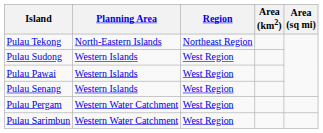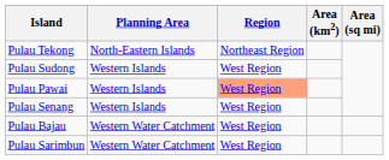 <table class="wikitable sortable static-row-numbers static-row-header-hash" id="SGIsland2">
 <tr bgcolor="#CCCCCC">
 <th>Island</th>
 <th><a href='#'>Planning Area</a></th>
 <th><a href='#'>Region</a></th>
 <th>Area<br>(km<sup>2</sup>)</th>
 <th>Area<br>(sq mi)</th>
 </tr>
 <tr>
 <td><a href='#'>Pulau Tekong</a></td>
 <td><a href='#'>North-Eastern Islands</a></td>
 <td><a href='#'>Northeast Region</a></td>
 <td></td>
 </tr>
 <tr>
 <td><a href='#'>Pulau Sudong</a></td>
 <td><a href='#'>Western Islands</a></td>
 <td><a href='#'>West Region</a></td>
 <td></td>
 </tr>
 <tr>
 <td><a href='#'>Pulau Pawai</a></td>
 <td><a href='#'>Western Islands</a></td>
-<td><a href='#'>West Region</a></td>
+<td style="background: lightsalmon;"><a href='#'>West Region</a></td>
 <td></td>
 </tr>
 <tr>
 <td><a href='#'>Pulau Senang</a></td>
 <td><a href='#'>Western Islands</a></td>
 <td><a href='#'>West Region</a></td>
 <td></td>
 </tr>
 <tr>
-<td><a href='#'>Pulau Pergam</a></td>
+<td><a href='#'>Pulau Bajau</a></td>
 <td><a href='#'>Western Water Catchment</a></td>
 <td><a href='#'>West Region</a></td>
 <td></td>
 <td></td>
 </tr>
 <tr>
 <td><a href='#'>Pulau Sarimbun</a></td>
 <td><a href='#'>Western Water Catchment</a></td>
 <td><a href='#'>West Region</a></td>
 <td></td>
 </tr>
 </table>
